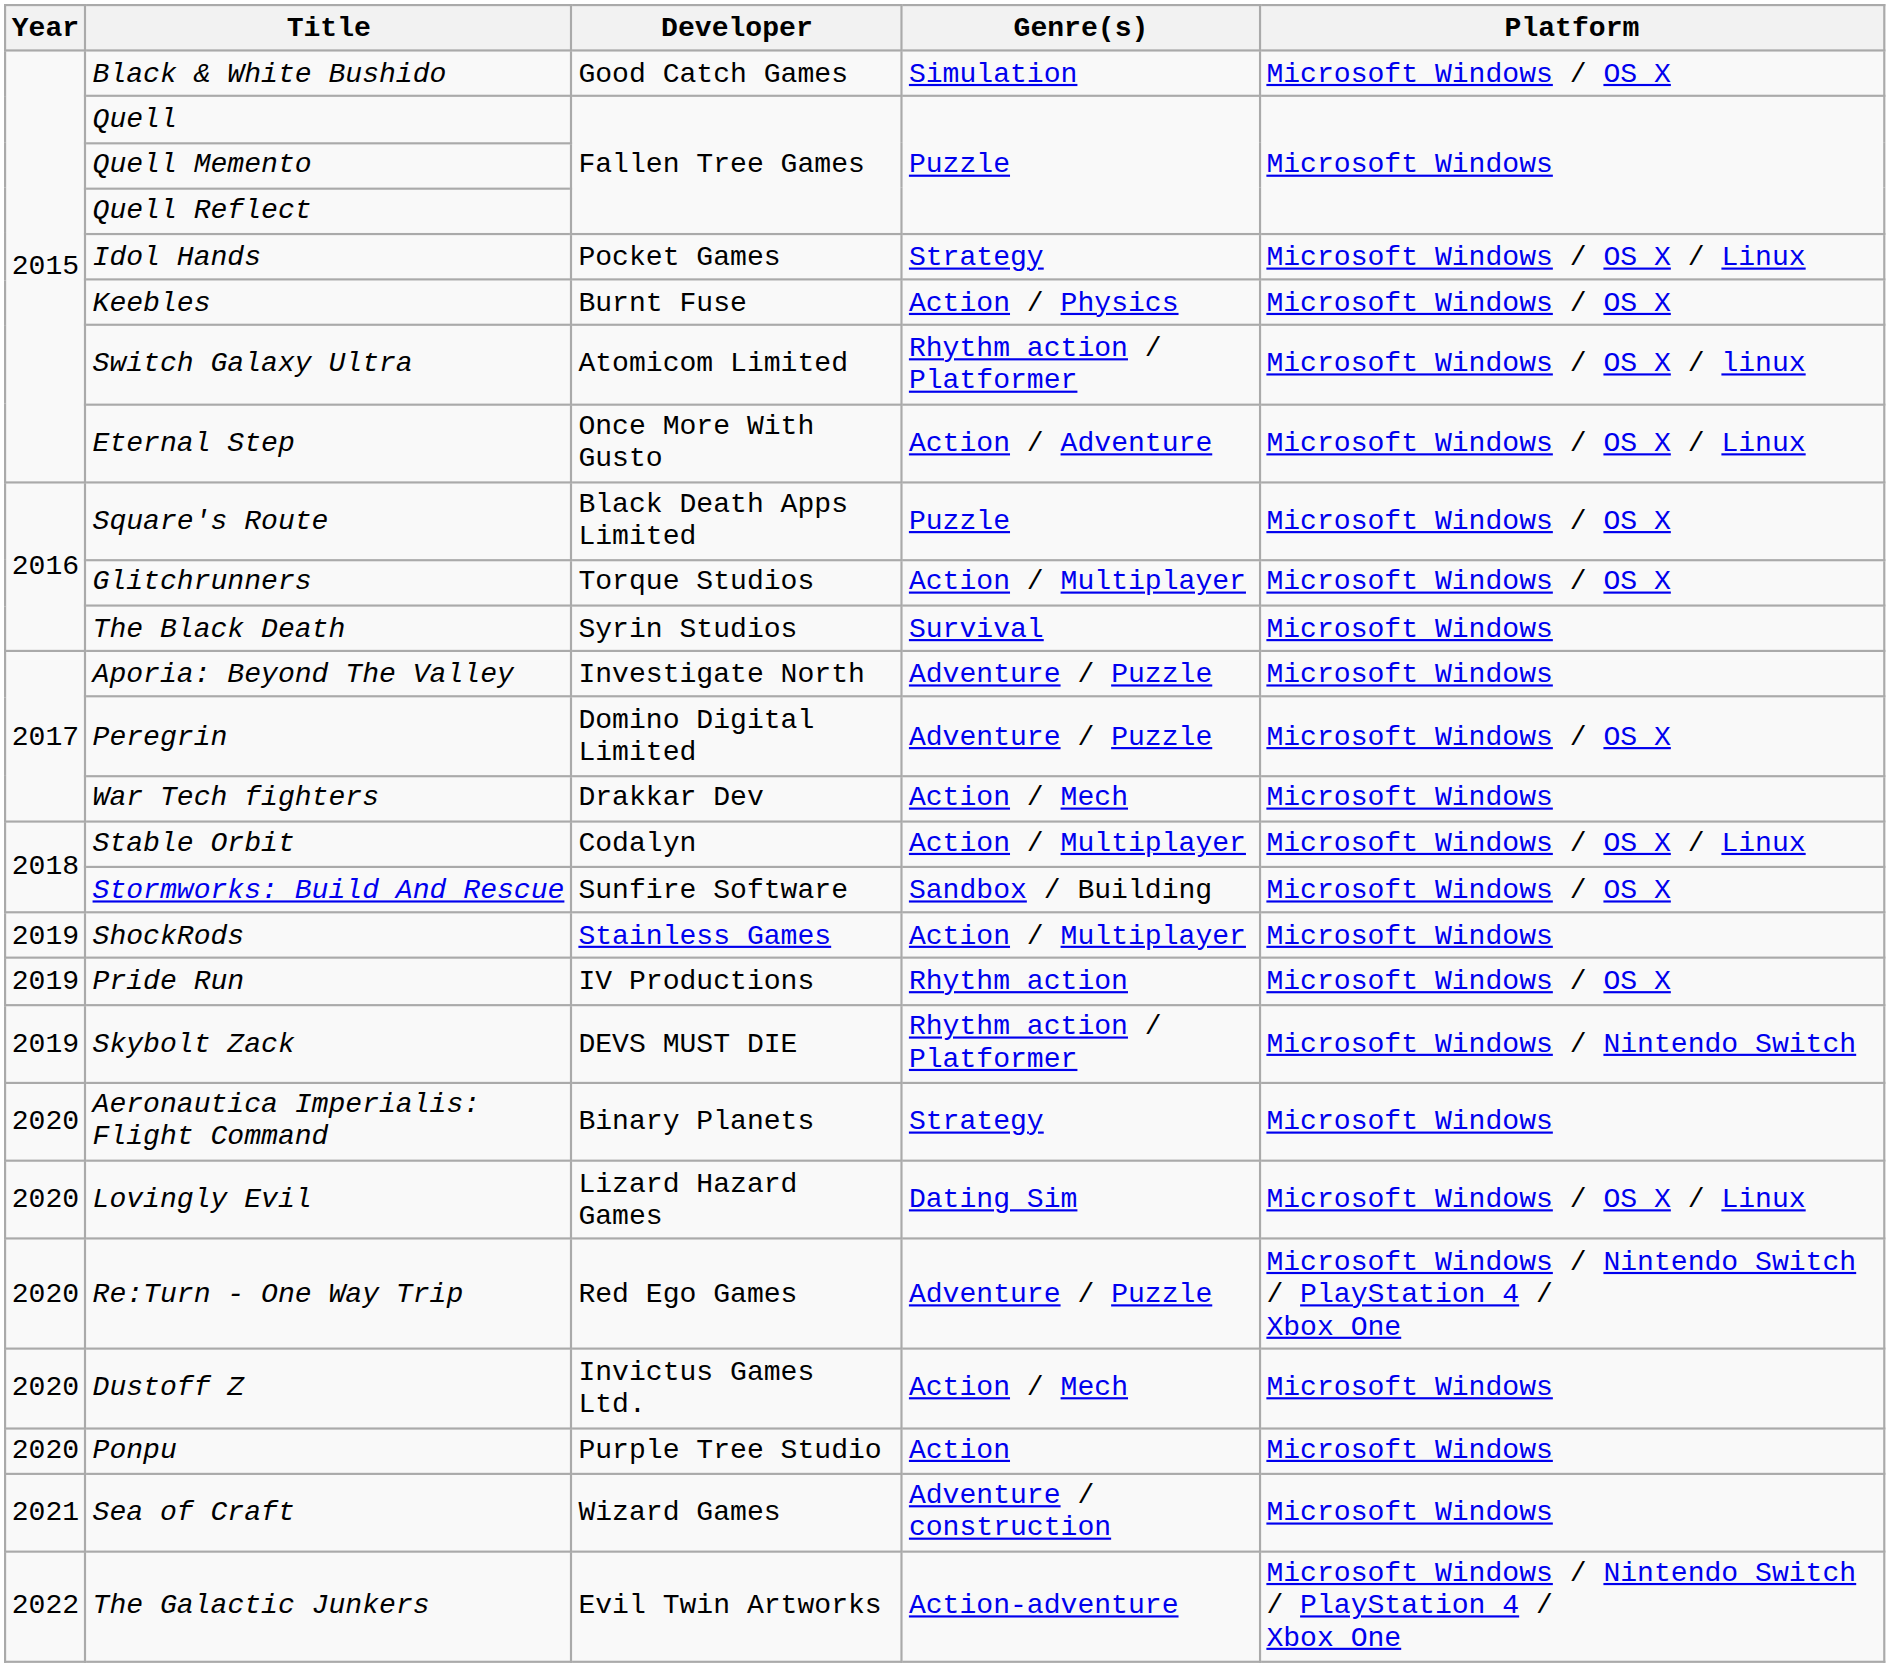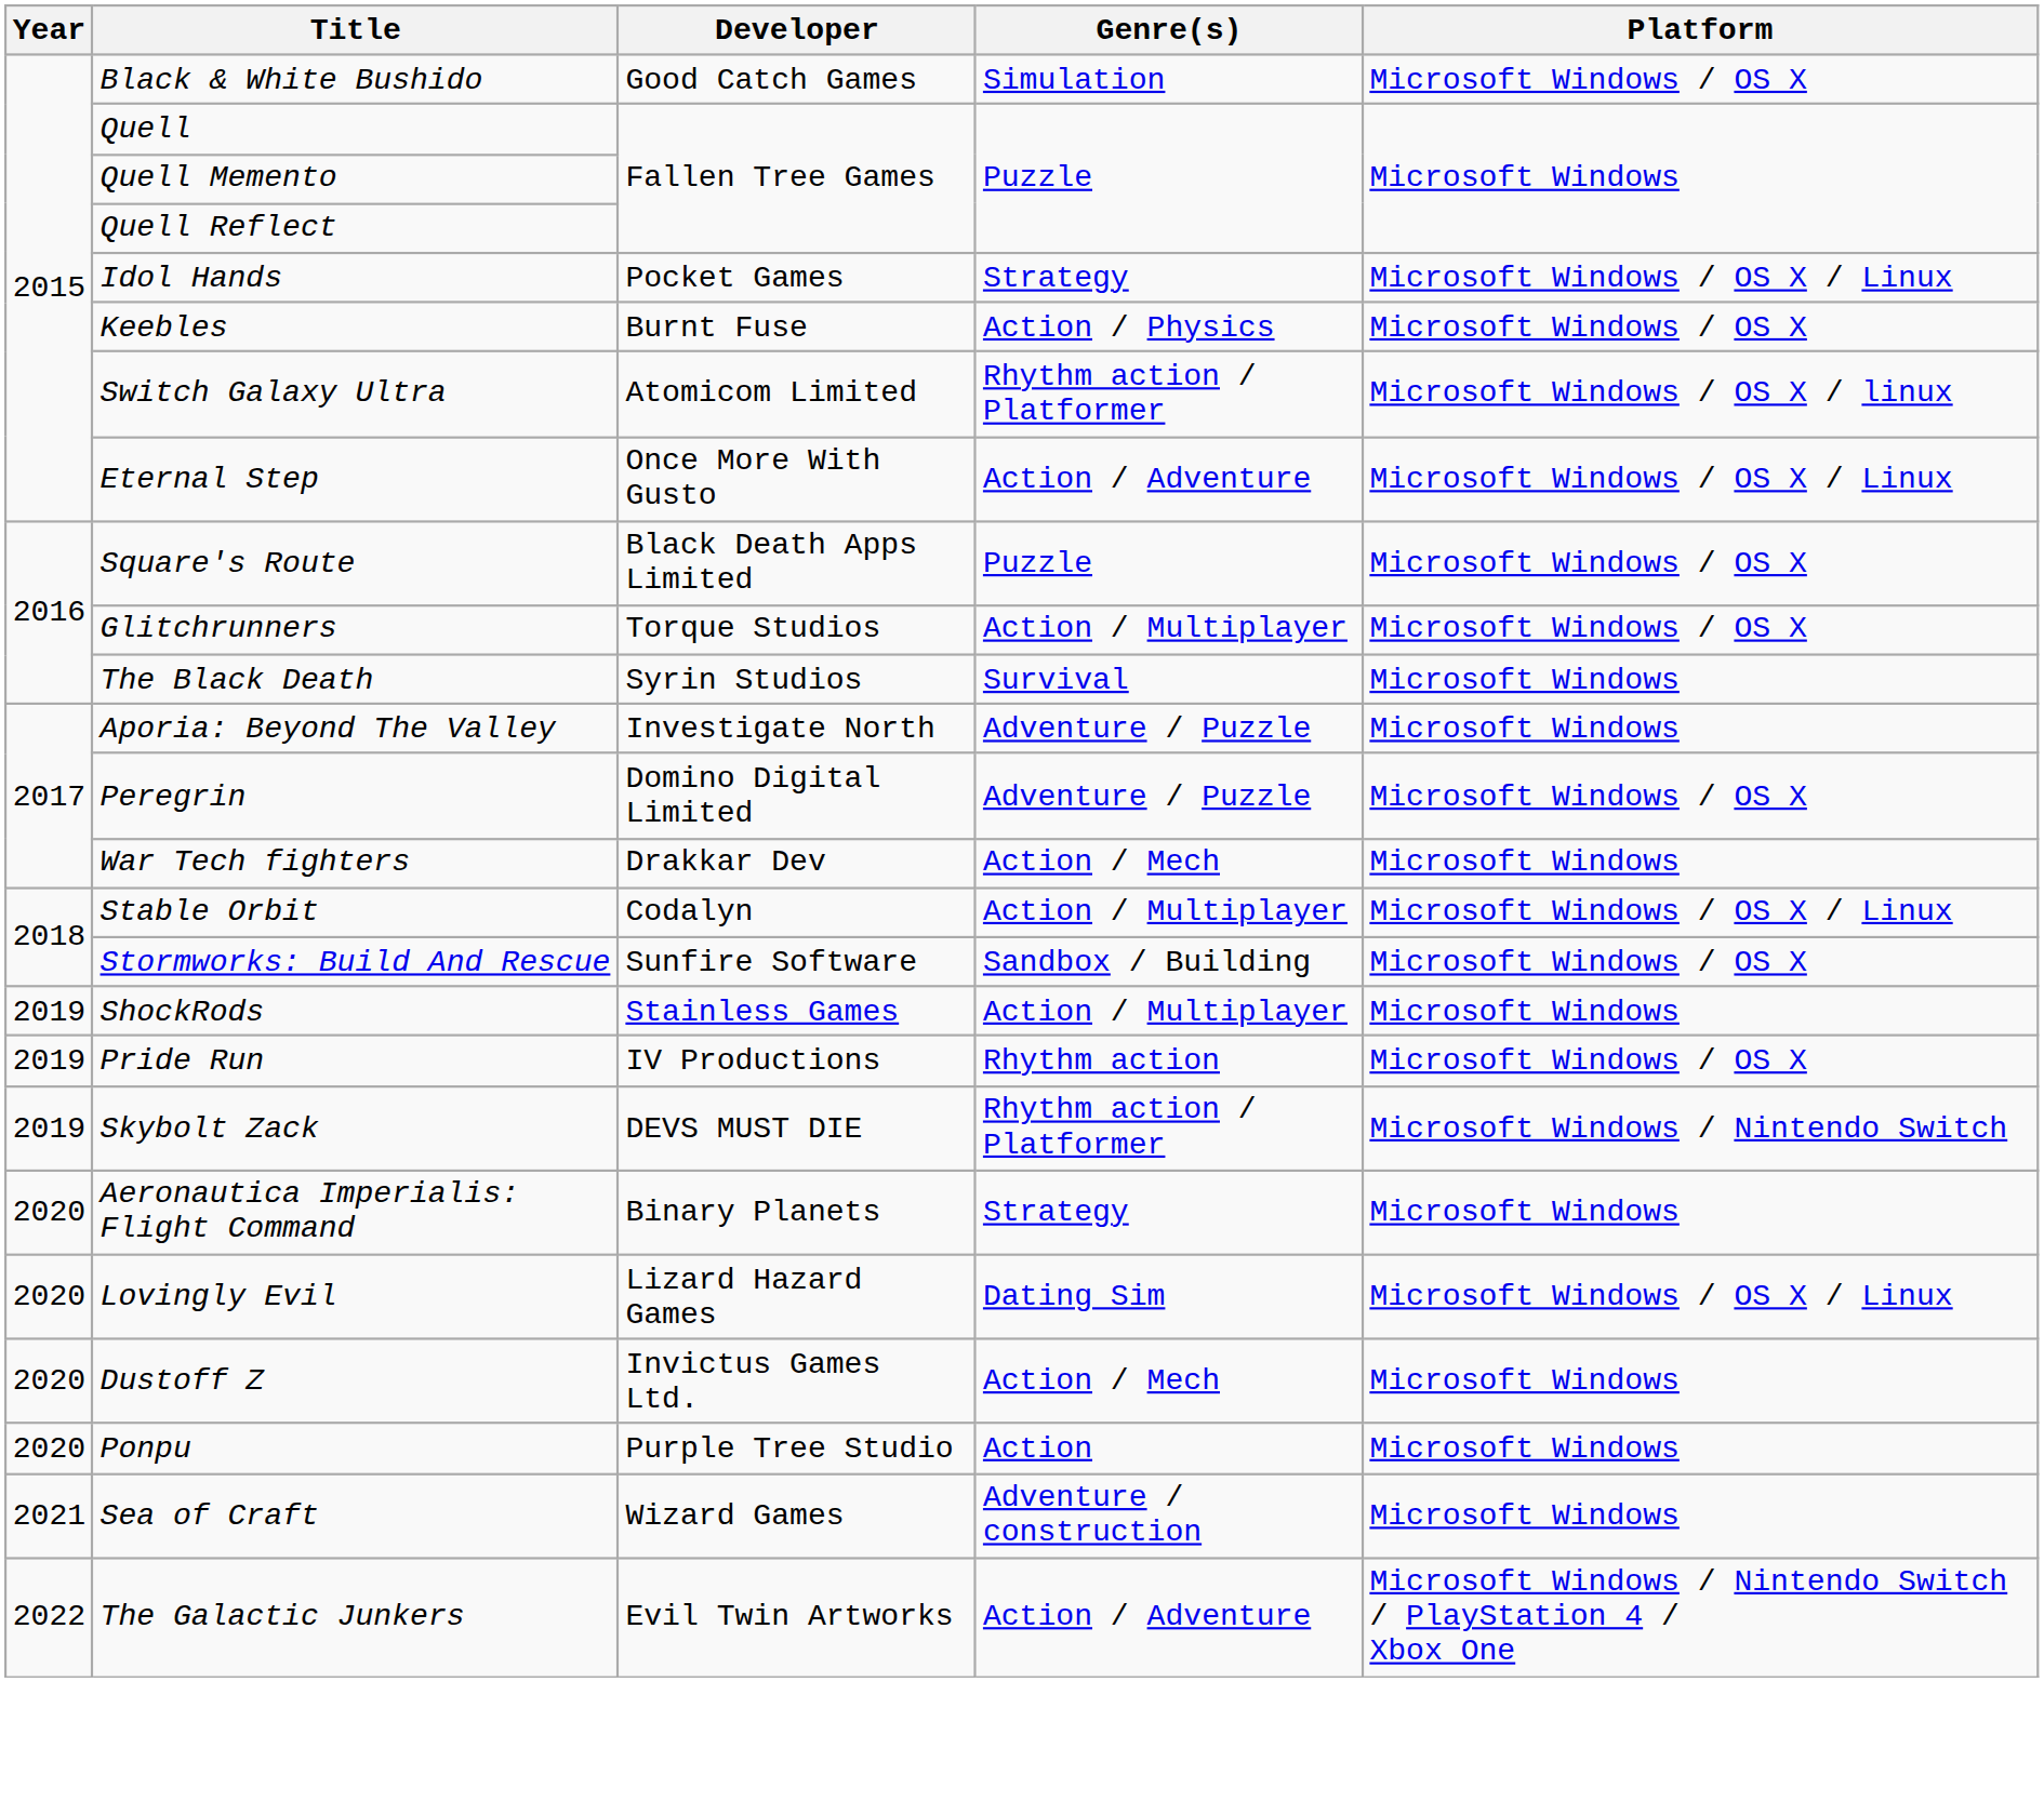 <table class="wikitable">
 <tr>
 <th>Year</th>
 <th>Title</th>
 <th>Developer</th>
 <th>Genre(s)</th>
 <th>Platform</th>
 </tr>
 <tr>
 <td rowspan="8">2015</td>
 <td><em>Black & White Bushido</em></td>
 <td>Good Catch Games</td>
 <td><a href='#'>Simulation</a></td>
 <td><a href='#'>Microsoft Windows</a> / <a href='#'>OS X</a></td>
 </tr>
 <tr>
 <td><em>Quell</em></td>
 <td rowspan="3">Fallen Tree Games</td>
 <td rowspan="3"><a href='#'>Puzzle</a></td>
 <td rowspan="3"><a href='#'>Microsoft Windows</a></td>
 </tr>
 <tr>
 <td><em>Quell Memento</em></td>
 </tr>
 <tr>
 <td><em>Quell Reflect</em></td>
 </tr>
 <tr>
 <td><em>Idol Hands</em></td>
 <td>Pocket Games</td>
 <td><a href='#'>Strategy</a></td>
 <td><a href='#'>Microsoft Windows</a> / <a href='#'>OS X</a> / <a href='#'>Linux</a></td>
 </tr>
 <tr>
 <td><em>Keebles</em></td>
 <td>Burnt Fuse</td>
 <td><a href='#'>Action</a> / <a href='#'>Physics</a></td>
 <td><a href='#'>Microsoft Windows</a> / <a href='#'>OS X</a></td>
 </tr>
 <tr>
 <td><em>Switch Galaxy Ultra</em></td>
 <td>Atomicom Limited</td>
 <td><a href='#'>Rhythm action</a> / <a href='#'>Platformer</a></td>
 <td><a href='#'>Microsoft Windows</a> / <a href='#'>OS X</a> / <a href='#'>linux</a></td>
 </tr>
 <tr>
 <td><em>Eternal Step</em></td>
 <td>Once More With Gusto</td>
 <td><a href='#'>Action</a> / <a href='#'>Adventure</a></td>
 <td><a href='#'>Microsoft Windows</a> / <a href='#'>OS X</a> / <a href='#'>Linux</a></td>
 </tr>
 <tr>
 <td rowspan="3">2016</td>
 <td><em>Square's Route</em></td>
 <td>Black Death Apps Limited</td>
 <td><a href='#'>Puzzle</a></td>
 <td><a href='#'>Microsoft Windows</a> / <a href='#'>OS X</a></td>
 </tr>
 <tr>
 <td><em>Glitchrunners</em></td>
 <td>Torque Studios</td>
 <td><a href='#'>Action</a> / <a href='#'>Multiplayer</a></td>
 <td><a href='#'>Microsoft Windows</a> / <a href='#'>OS X</a></td>
 </tr>
 <tr>
 <td><em>The Black Death</em></td>
 <td>Syrin Studios</td>
 <td><a href='#'>Survival</a></td>
 <td><a href='#'>Microsoft Windows</a></td>
 </tr>
 <tr>
 <td rowspan="3">2017</td>
 <td><em>Aporia: Beyond The Valley</em></td>
 <td>Investigate North</td>
 <td><a href='#'>Adventure</a> / <a href='#'>Puzzle</a></td>
 <td><a href='#'>Microsoft Windows</a></td>
 </tr>
 <tr>
 <td><em>Peregrin</em></td>
 <td>Domino Digital Limited</td>
 <td><a href='#'>Adventure</a> / <a href='#'>Puzzle</a></td>
 <td><a href='#'>Microsoft Windows</a> / <a href='#'>OS X</a></td>
 </tr>
 <tr>
 <td><em>War Tech fighters</em></td>
 <td>Drakkar Dev</td>
 <td><a href='#'>Action</a> / <a href='#'>Mech</a></td>
 <td><a href='#'>Microsoft Windows</a></td>
 </tr>
 <tr>
 <td rowspan="2">2018</td>
 <td><em>Stable Orbit</em></td>
 <td>Codalyn</td>
 <td><a href='#'>Action</a> / <a href='#'>Multiplayer</a></td>
 <td><a href='#'>Microsoft Windows</a> / <a href='#'>OS X</a> / <a href='#'>Linux</a></td>
 </tr>
 <tr>
 <td><em><a href='#'>Stormworks: Build And Rescue</a></em></td>
 <td>Sunfire Software</td>
 <td><a href='#'>Sandbox</a> / Building</td>
 <td><a href='#'>Microsoft Windows</a> / <a href='#'>OS X</a></td>
 </tr>
 <tr>
 <td>2019</td>
 <td><em>ShockRods</em></td>
 <td><a href='#'>Stainless Games</a></td>
 <td><a href='#'>Action</a> / <a href='#'>Multiplayer</a></td>
 <td><a href='#'>Microsoft Windows</a></td>
 </tr>
 <tr>
 <td>2019</td>
 <td><em>Pride Run</em></td>
 <td>IV Productions</td>
 <td><a href='#'>Rhythm action</a></td>
 <td><a href='#'>Microsoft Windows</a> / <a href='#'>OS X</a></td>
 </tr>
 <tr>
 <td>2019</td>
 <td><em>Skybolt Zack</em></td>
 <td>DEVS MUST DIE</td>
 <td><a href='#'>Rhythm action</a> / <a href='#'>Platformer</a></td>
 <td><a href='#'>Microsoft Windows</a> / <a href='#'>Nintendo Switch</a></td>
 </tr>
 <tr>
 <td>2020</td>
 <td><em>Aeronautica Imperialis: Flight Command</em></td>
 <td>Binary Planets</td>
 <td><a href='#'>Strategy</a></td>
 <td><a href='#'>Microsoft Windows</a></td>
 </tr>
 <tr>
 <td>2020</td>
 <td><em>Lovingly Evil</em></td>
 <td>Lizard Hazard Games</td>
 <td><a href='#'>Dating Sim</a></td>
 <td><a href='#'>Microsoft Windows</a> / <a href='#'>OS X</a> / <a href='#'>Linux</a></td>
 </tr>
 <tr>
 <td>2020</td>
-<td><em>Re:Turn - One Way Trip</em></td>
-<td>Red Ego Games</td>
-<td><a href='#'>Adventure</a> / <a href='#'>Puzzle</a></td>
-<td><a href='#'>Microsoft Windows</a> / <a href='#'>Nintendo Switch</a> / <a href='#'>PlayStation 4</a> /<br><a href='#'>Xbox One</a></td>
-</tr>
-<tr>
-<td>2020</td>
 <td><em>Dustoff Z</em></td>
 <td>Invictus Games Ltd.</td>
 <td><a href='#'>Action</a> / <a href='#'>Mech</a></td>
 <td><a href='#'>Microsoft Windows</a></td>
 </tr>
 <tr>
 <td>2020</td>
 <td><em>Ponpu</em></td>
 <td>Purple Tree Studio</td>
 <td><a href='#'>Action</a></td>
 <td><a href='#'>Microsoft Windows</a></td>
 </tr>
 <tr>
 <td>2021</td>
 <td><em>Sea of Craft</em></td>
 <td>Wizard Games</td>
 <td><a href='#'>Adventure</a> / <a href='#'>construction</a></td>
 <td><a href='#'>Microsoft Windows</a></td>
 </tr>
 <tr>
 <td>2022</td>
 <td><em>The</em> <em>Galactic Junkers</em></td>
 <td>Evil Twin Artworks</td>
-<td><a href='#'>Action-adventure</a></td>
+<td><a href='#'>Action</a> / <a href='#'>Adventure</a></td>
 <td><a href='#'>Microsoft Windows</a> / <a href='#'>Nintendo Switch</a> / <a href='#'>PlayStation 4</a> /<br><a href='#'>Xbox One</a></td>
 </tr>
 </table>
